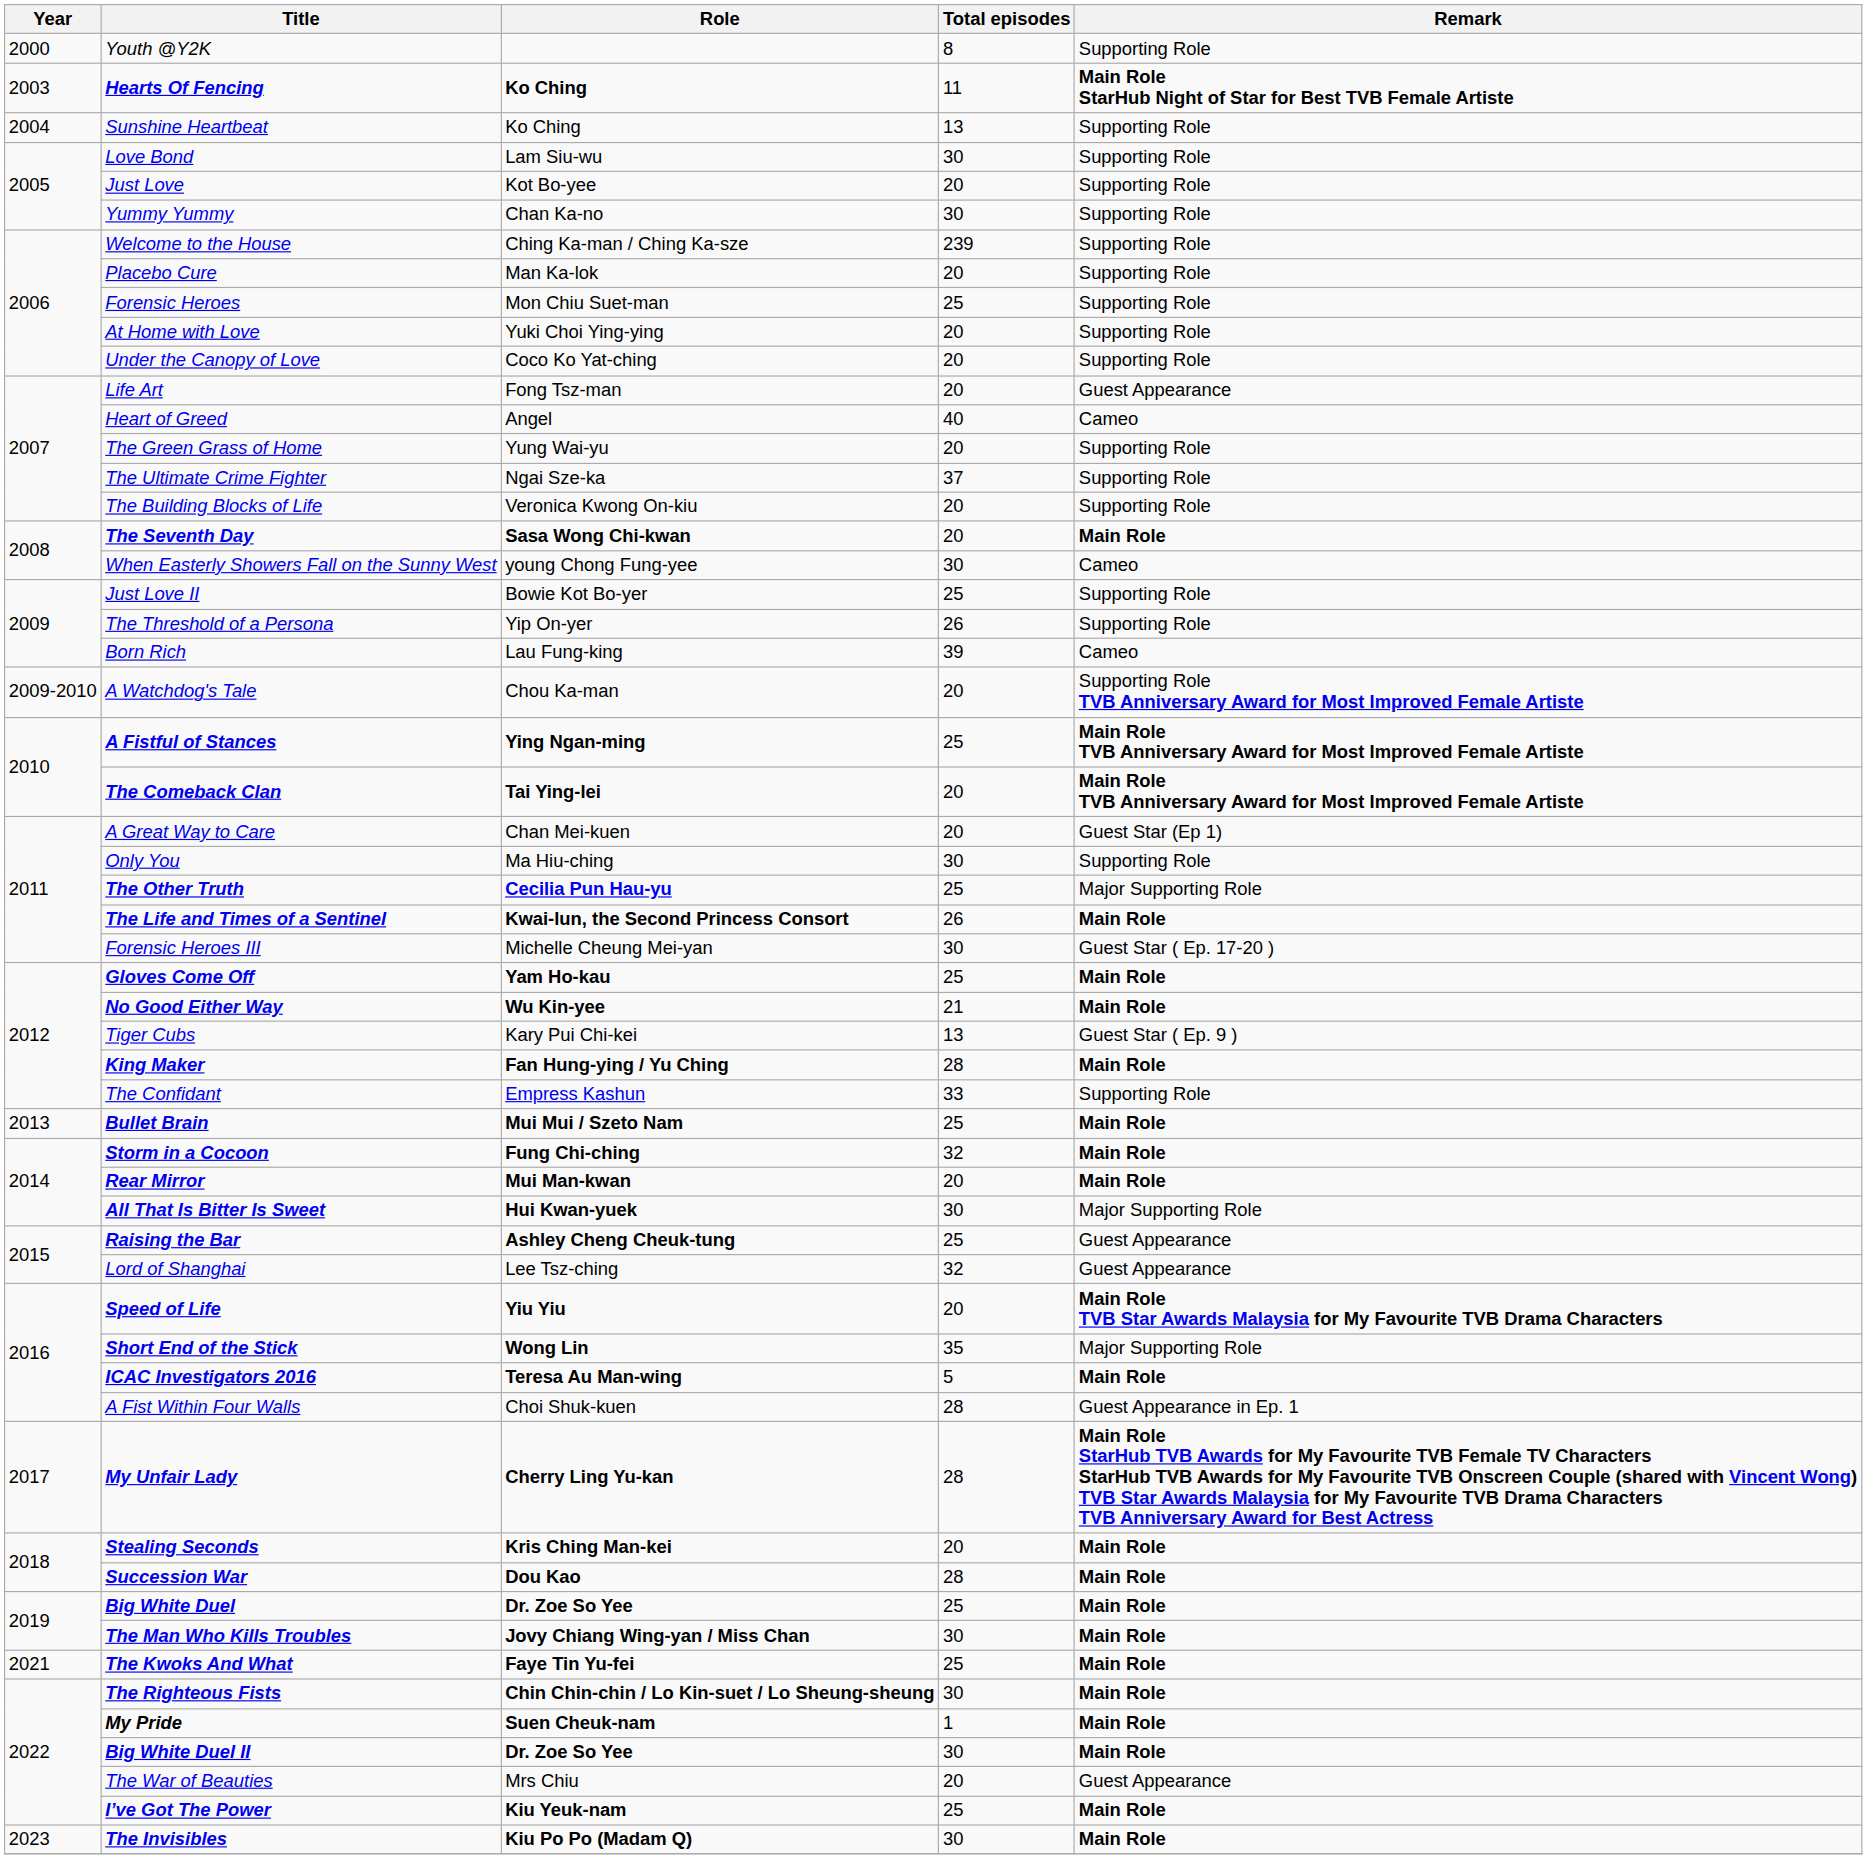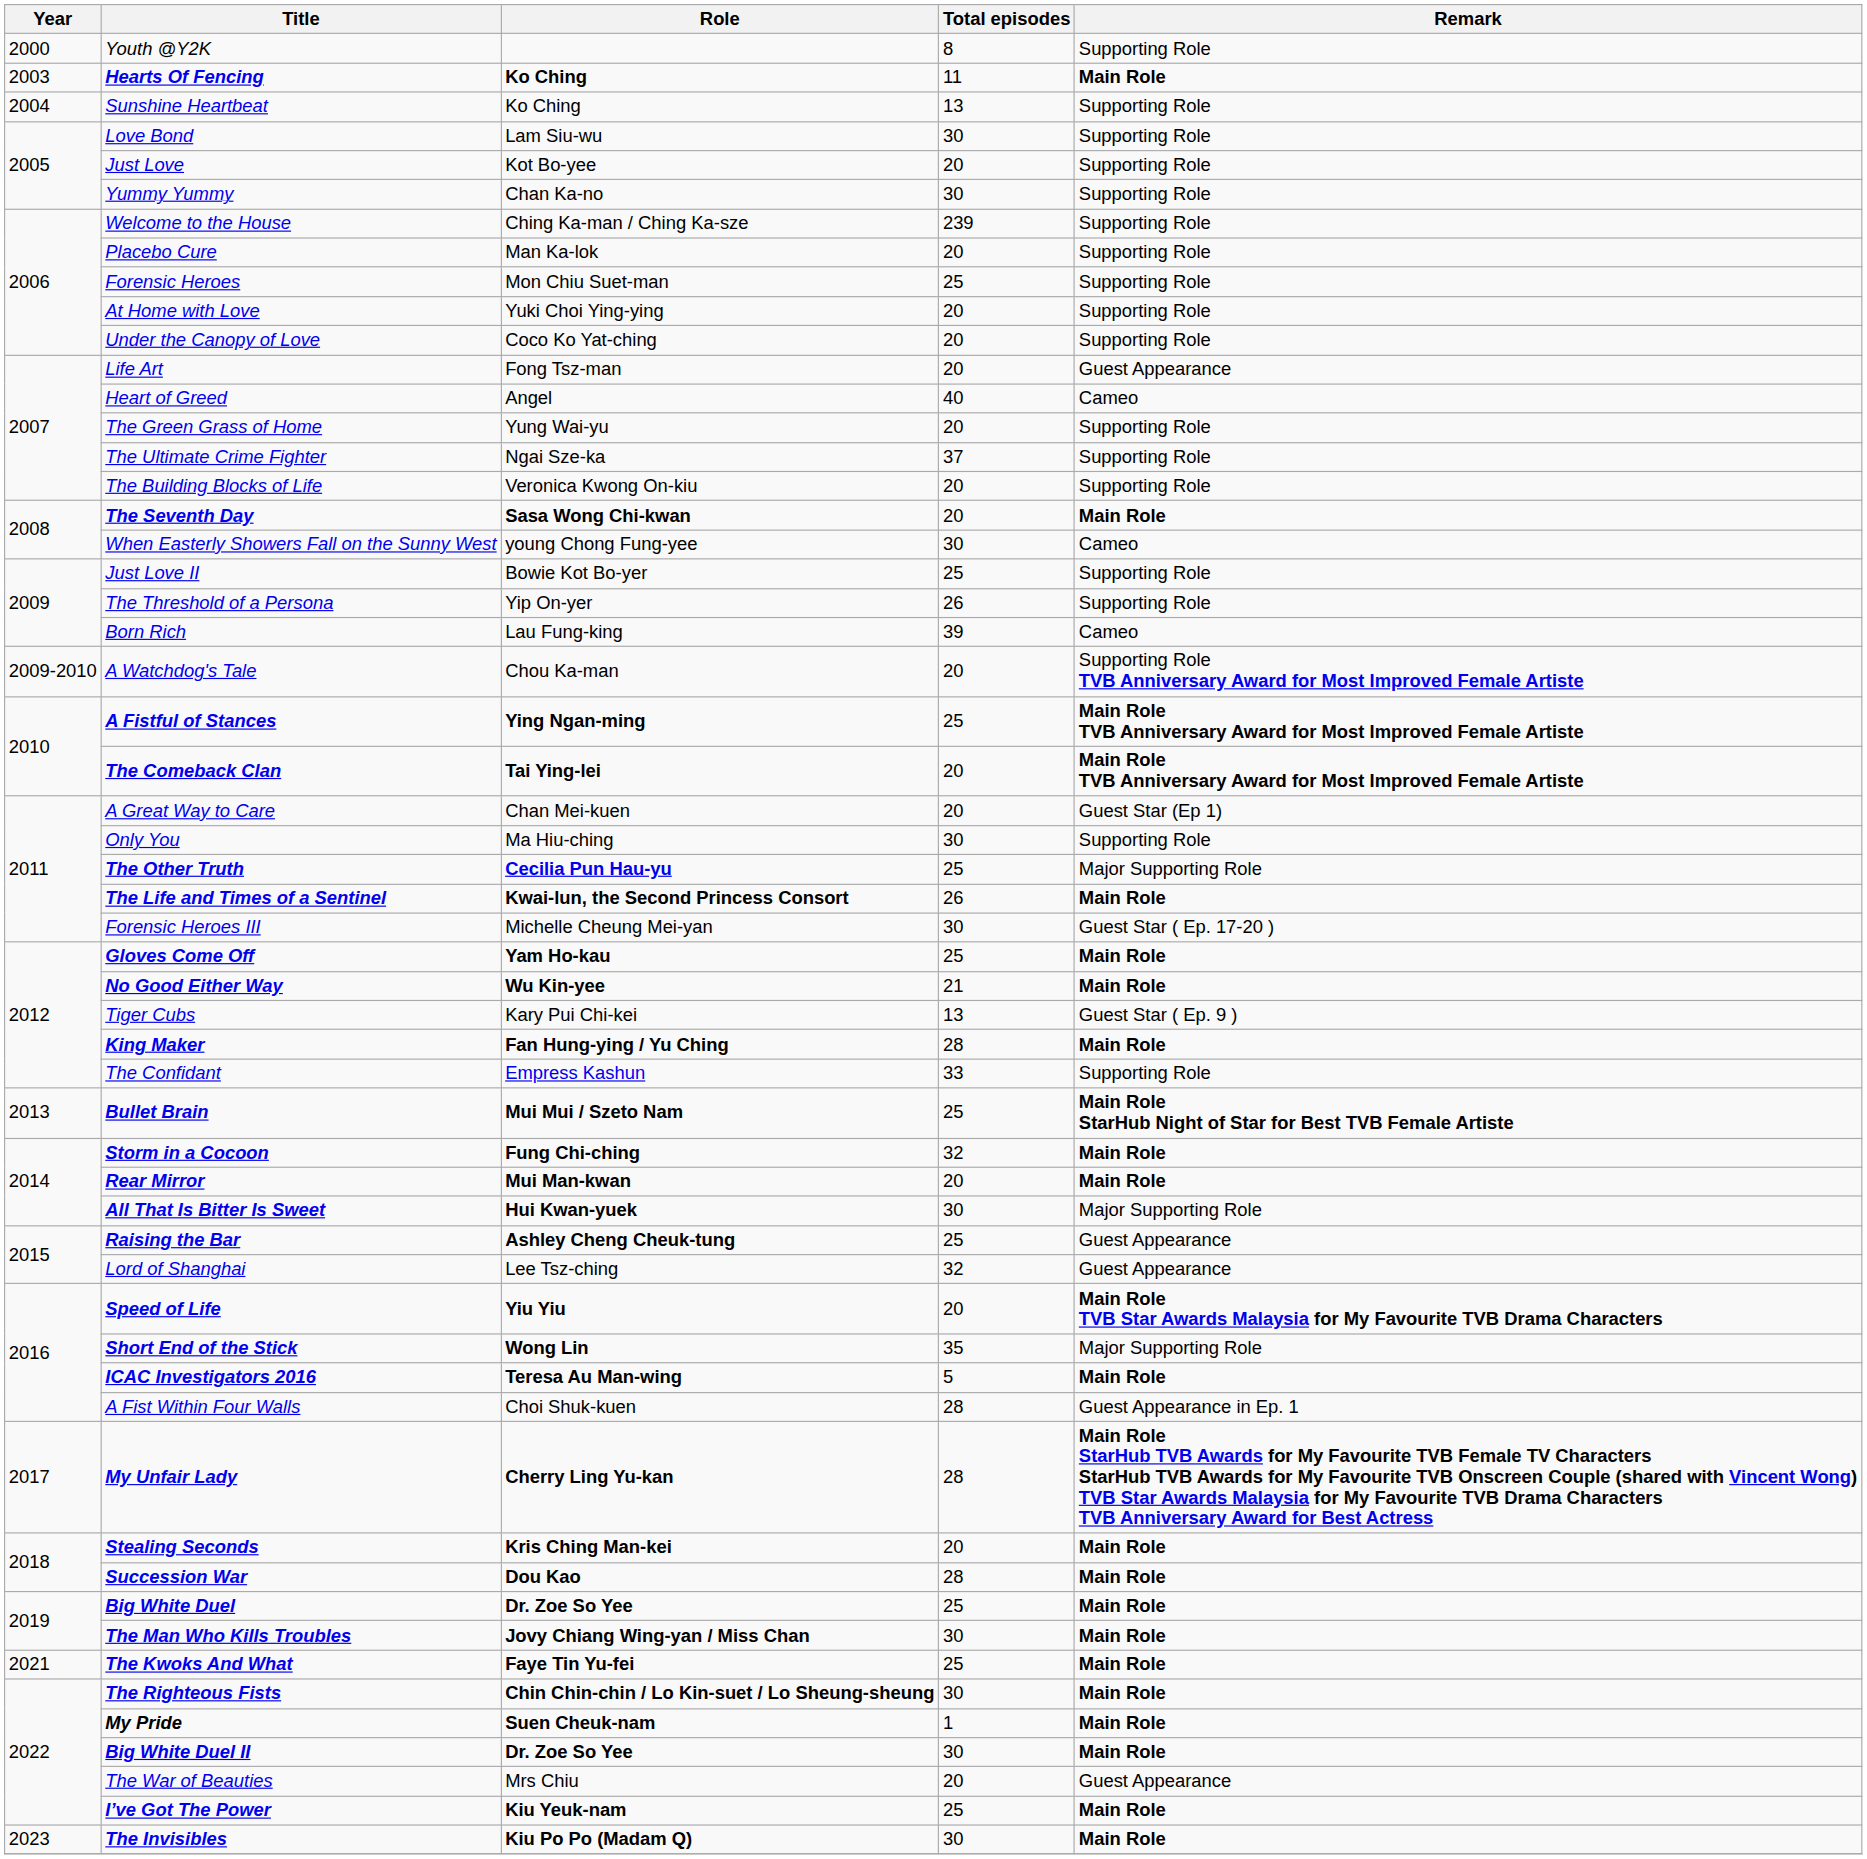 <table class="wikitable sortable">
 <tr align="center">
 <th>Year</th>
 <th>Title</th>
 <th>Role</th>
 <th>Total episodes</th>
 <th>Remark</th>
 </tr>
 <tr>
 <td>2000</td>
 <td><em>Youth @Y2K</em></td>
 <td></td>
 <td>8</td>
 <td>Supporting Role</td>
 </tr>
 <tr>
 <td>2003</td>
 <td><strong><em><a href='#'>Hearts Of Fencing</a></em></strong></td>
 <td><strong>Ko Ching</strong></td>
 <td>11</td>
-<td><strong>Main Role</strong> <br> <strong>StarHub Night of Star for Best TVB Female Artiste</strong></td>
+<td><strong>Main Role</strong></td>
 </tr>
 <tr>
 <td>2004</td>
 <td><em><a href='#'>Sunshine Heartbeat</a></em></td>
 <td>Ko Ching</td>
 <td>13</td>
 <td>Supporting Role</td>
 </tr>
 <tr>
 <td rowspan="3">2005</td>
 <td><em><a href='#'>Love Bond</a></em></td>
 <td>Lam Siu-wu</td>
 <td>30</td>
 <td>Supporting Role</td>
 </tr>
 <tr>
 <td><em><a href='#'>Just Love</a></em></td>
 <td>Kot Bo-yee</td>
 <td>20</td>
 <td>Supporting Role</td>
 </tr>
 <tr>
 <td><em><a href='#'>Yummy Yummy</a></em></td>
 <td>Chan Ka-no</td>
 <td>30</td>
 <td>Supporting Role</td>
 </tr>
 <tr>
 <td rowspan="5">2006</td>
 <td><em><a href='#'>Welcome to the House</a></em></td>
 <td>Ching Ka-man / Ching Ka-sze</td>
 <td>239</td>
 <td>Supporting Role</td>
 </tr>
 <tr>
 <td><em><a href='#'>Placebo Cure</a></em></td>
 <td>Man Ka-lok</td>
 <td>20</td>
 <td>Supporting Role</td>
 </tr>
 <tr>
 <td><em><a href='#'>Forensic Heroes</a></em></td>
 <td>Mon Chiu Suet-man</td>
 <td>25</td>
 <td>Supporting Role</td>
 </tr>
 <tr>
 <td><em><a href='#'>At Home with Love</a></em></td>
 <td>Yuki Choi Ying-ying</td>
 <td>20</td>
 <td>Supporting Role</td>
 </tr>
 <tr>
 <td><em><a href='#'>Under the Canopy of Love</a></em></td>
 <td>Coco Ko Yat-ching</td>
 <td>20</td>
 <td>Supporting Role</td>
 </tr>
 <tr>
 <td rowspan="5">2007</td>
 <td><em><a href='#'>Life Art</a></em></td>
 <td>Fong Tsz-man</td>
 <td>20</td>
 <td>Guest Appearance</td>
 </tr>
 <tr>
 <td><em><a href='#'>Heart of Greed</a></em></td>
 <td>Angel</td>
 <td>40</td>
 <td>Cameo</td>
 </tr>
 <tr>
 <td><em><a href='#'>The Green Grass of Home</a></em></td>
 <td>Yung Wai-yu</td>
 <td>20</td>
 <td>Supporting Role</td>
 </tr>
 <tr>
 <td><em><a href='#'>The Ultimate Crime Fighter</a></em></td>
 <td>Ngai Sze-ka</td>
 <td>37</td>
 <td>Supporting Role</td>
 </tr>
 <tr>
 <td><em><a href='#'>The Building Blocks of Life</a></em></td>
 <td>Veronica Kwong On-kiu</td>
 <td>20</td>
 <td>Supporting Role</td>
 </tr>
 <tr>
 <td rowspan="2">2008</td>
 <td><strong><em><a href='#'>The Seventh Day</a></em></strong></td>
 <td><strong>Sasa Wong Chi-kwan</strong></td>
 <td>20</td>
 <td><strong>Main Role</strong></td>
 </tr>
 <tr>
 <td><em><a href='#'>When Easterly Showers Fall on the Sunny West</a></em></td>
 <td>young Chong Fung-yee</td>
 <td>30</td>
 <td>Cameo</td>
 </tr>
 <tr>
 <td rowspan="3">2009</td>
 <td><em><a href='#'>Just Love II</a></em></td>
 <td>Bowie Kot Bo-yer</td>
 <td>25</td>
 <td>Supporting Role</td>
 </tr>
 <tr>
 <td><em><a href='#'>The Threshold of a Persona</a></em></td>
 <td>Yip On-yer</td>
 <td>26</td>
 <td>Supporting Role</td>
 </tr>
 <tr>
 <td><em><a href='#'>Born Rich</a></em></td>
 <td>Lau Fung-king</td>
 <td>39</td>
 <td>Cameo</td>
 </tr>
 <tr>
 <td>2009-2010</td>
 <td><em><a href='#'>A Watchdog's Tale</a></em></td>
 <td>Chou Ka-man</td>
 <td>20</td>
 <td>Supporting Role <br> <strong><a href='#'>TVB Anniversary Award for Most Improved Female Artiste</a></strong></td>
 </tr>
 <tr>
 <td rowspan=2>2010</td>
 <td><strong><em><a href='#'>A Fistful of Stances</a></em></strong></td>
 <td><strong>Ying Ngan-ming</strong></td>
 <td>25</td>
 <td><strong>Main Role</strong> <br> <strong>TVB Anniversary Award for Most Improved Female Artiste</strong></td>
 </tr>
 <tr>
 <td><strong><em><a href='#'>The Comeback Clan</a></em></strong></td>
 <td><strong>Tai Ying-lei</strong></td>
 <td>20</td>
 <td><strong>Main Role</strong> <br> <strong>TVB Anniversary Award for Most Improved Female Artiste</strong></td>
 </tr>
 <tr>
 <td rowspan=5>2011</td>
 <td><em><a href='#'>A Great Way to Care</a></em></td>
 <td>Chan Mei-kuen</td>
 <td>20</td>
 <td>Guest Star (Ep 1)</td>
 </tr>
 <tr>
 <td><em><a href='#'>Only You</a></em></td>
 <td>Ma Hiu-ching</td>
 <td>30</td>
 <td>Supporting Role</td>
 </tr>
 <tr>
 <td><strong><em><a href='#'>The Other Truth</a></em></strong></td>
 <td><strong><a href='#'>Cecilia Pun Hau-yu</a></strong></td>
 <td>25</td>
 <td>Major Supporting Role</td>
 </tr>
 <tr>
 <td><strong><em><a href='#'>The Life and Times of a Sentinel</a></em></strong></td>
 <td><strong>Kwai-lun, the Second Princess Consort</strong></td>
 <td>26</td>
 <td><strong>Main Role</strong></td>
 </tr>
 <tr>
 <td><em><a href='#'>Forensic Heroes III</a></em></td>
 <td>Michelle Cheung Mei-yan</td>
 <td>30</td>
 <td>Guest Star ( Ep. 17-20 )</td>
 </tr>
 <tr>
 <td rowspan=5>2012</td>
 <td><strong><em><a href='#'>Gloves Come Off</a></em></strong></td>
 <td><strong>Yam Ho-kau</strong></td>
 <td>25</td>
 <td><strong>Main Role</strong></td>
 </tr>
 <tr>
 <td><strong><em><a href='#'>No Good Either Way</a></em></strong></td>
 <td><strong>Wu Kin-yee</strong></td>
 <td>21</td>
 <td><strong>Main Role</strong></td>
 </tr>
 <tr>
 <td><em><a href='#'>Tiger Cubs</a></em></td>
 <td>Kary Pui Chi-kei</td>
 <td>13</td>
 <td>Guest Star ( Ep. 9 )</td>
 </tr>
 <tr>
 <td><strong><em><a href='#'>King Maker</a></em></strong></td>
 <td><strong>Fan Hung-ying / Yu Ching</strong></td>
 <td>28</td>
 <td><strong>Main Role</strong></td>
 </tr>
 <tr>
 <td><em><a href='#'>The Confidant</a></em></td>
 <td><a href='#'>Empress Kashun</a></td>
 <td>33</td>
 <td>Supporting Role</td>
 </tr>
 <tr>
 <td>2013</td>
 <td><strong><em><a href='#'>Bullet Brain</a></em></strong></td>
 <td><strong>Mui Mui / Szeto Nam</strong></td>
 <td>25</td>
-<td><strong>Main Role</strong></td>
+<td><strong>Main Role</strong> <br> <strong>StarHub Night of Star for Best TVB Female Artiste</strong></td>
 </tr>
 <tr>
 <td rowspan=3>2014</td>
 <td><strong><em><a href='#'>Storm in a Cocoon</a></em></strong></td>
 <td><strong>Fung Chi-ching</strong></td>
 <td>32</td>
 <td><strong>Main Role</strong></td>
 </tr>
 <tr>
 <td><strong><em><a href='#'>Rear Mirror</a></em></strong></td>
 <td><strong>Mui Man-kwan</strong></td>
 <td>20</td>
 <td><strong>Main Role</strong></td>
 </tr>
 <tr>
 <td><strong><em><a href='#'>All That Is Bitter Is Sweet</a></em></strong></td>
 <td><strong>Hui Kwan-yuek</strong></td>
 <td>30</td>
 <td>Major Supporting Role</td>
 </tr>
 <tr>
 <td rowspan=2>2015</td>
 <td><strong><em><a href='#'>Raising the Bar</a></em></strong></td>
 <td><strong>Ashley Cheng Cheuk-tung</strong></td>
 <td>25</td>
 <td>Guest Appearance</td>
 </tr>
 <tr>
 <td><em><a href='#'>Lord of Shanghai</a></em></td>
 <td>Lee Tsz-ching</td>
 <td>32</td>
 <td>Guest Appearance</td>
 </tr>
 <tr>
 <td rowspan=4>2016</td>
 <td><strong><em><a href='#'>Speed of Life</a></em></strong></td>
 <td><strong>Yiu Yiu</strong></td>
 <td>20</td>
 <td><strong>Main Role</strong> <br> <strong><a href='#'>TVB Star Awards Malaysia</a> for My Favourite TVB Drama Characters</strong></td>
 </tr>
 <tr>
 <td><strong><em><a href='#'>Short End of the Stick</a></em></strong></td>
 <td><strong>Wong Lin</strong></td>
 <td>35</td>
 <td>Major Supporting Role</td>
 </tr>
 <tr>
 <td><strong><em><a href='#'>ICAC Investigators 2016</a></em></strong></td>
 <td><strong>Teresa Au Man-wing</strong></td>
 <td>5</td>
 <td><strong>Main Role</strong></td>
 </tr>
 <tr>
 <td><em><a href='#'>A Fist Within Four Walls</a></em></td>
 <td>Choi Shuk-kuen</td>
 <td>28</td>
 <td>Guest Appearance in Ep. 1</td>
 </tr>
 <tr>
 <td>2017</td>
 <td><strong><em><a href='#'>My Unfair Lady</a></em></strong></td>
 <td><strong>Cherry Ling Yu-kan</strong></td>
 <td>28</td>
 <td><strong>Main Role</strong> <br> <strong><a href='#'>StarHub TVB Awards</a> for My Favourite TVB Female TV Characters</strong> <br>  <strong>StarHub TVB Awards for My Favourite TVB Onscreen Couple (shared with <a href='#'>Vincent Wong</a>)</strong> <br> <strong><a href='#'>TVB Star Awards Malaysia</a> for My Favourite TVB Drama Characters</strong> <br> <strong><a href='#'>TVB Anniversary Award for Best Actress</a></strong></td>
 </tr>
 <tr>
 <td rowspan="2">2018</td>
 <td><strong><em><a href='#'>Stealing Seconds</a></em></strong></td>
 <td><strong>Kris Ching Man-kei</strong></td>
 <td>20</td>
 <td><strong>Main Role</strong></td>
 </tr>
 <tr>
 <td><strong><em><a href='#'>Succession War</a></em></strong></td>
 <td><strong>Dou Kao</strong></td>
 <td>28</td>
 <td><strong>Main Role</strong></td>
 </tr>
 <tr>
 <td rowspan="2">2019</td>
 <td><strong><em><a href='#'>Big White Duel</a></em></strong></td>
 <td><strong>Dr. Zoe So Yee</strong></td>
 <td>25</td>
 <td><strong>Main Role</strong></td>
 </tr>
 <tr>
 <td><strong><em><a href='#'>The Man Who Kills Troubles</a></em></strong></td>
 <td><strong>Jovy Chiang Wing-yan / Miss Chan</strong></td>
 <td>30</td>
 <td><strong>Main Role</strong></td>
 </tr>
 <tr>
 <td>2021</td>
 <td><strong><em><a href='#'>The Kwoks And What</a></em></strong></td>
 <td><strong>Faye Tin Yu-fei</strong></td>
 <td>25</td>
 <td><strong>Main Role</strong></td>
 </tr>
 <tr>
 <td rowspan="5">2022</td>
 <td><strong><em><a href='#'><em>The Righteous Fists</em></a></em></strong></td>
 <td><strong>Chin Chin-chin / Lo Kin-suet / Lo Sheung-sheung</strong></td>
 <td>30</td>
 <td><strong>Main Role</strong></td>
 </tr>
 <tr>
 <td><strong><em>My Pride</em></strong></td>
 <td><strong>Suen Cheuk-nam</strong></td>
 <td>1</td>
 <td><strong>Main Role</strong></td>
 </tr>
 <tr>
 <td><strong><em><a href='#'>Big White Duel II</a></em></strong></td>
 <td><strong>Dr. Zoe So Yee</strong></td>
 <td>30</td>
 <td><strong>Main Role</strong></td>
 </tr>
 <tr>
 <td><em><a href='#'>The War of Beauties</a></em></td>
 <td>Mrs Chiu</td>
 <td>20</td>
 <td>Guest Appearance</td>
 </tr>
 <tr>
 <td><strong><em><a href='#'>I’ve Got The Power</a></em></strong></td>
 <td><strong>Kiu Yeuk-nam</strong></td>
 <td>25</td>
 <td><strong>Main Role</strong></td>
 </tr>
 <tr>
 <td>2023</td>
 <td><strong><em><a href='#'>The Invisibles</a></em></strong></td>
 <td><strong>Kiu Po Po (Madam Q)</strong></td>
 <td>30</td>
 <td><strong>Main Role</strong></td>
 </tr>
 <tr>
 </tr>
 </table>
